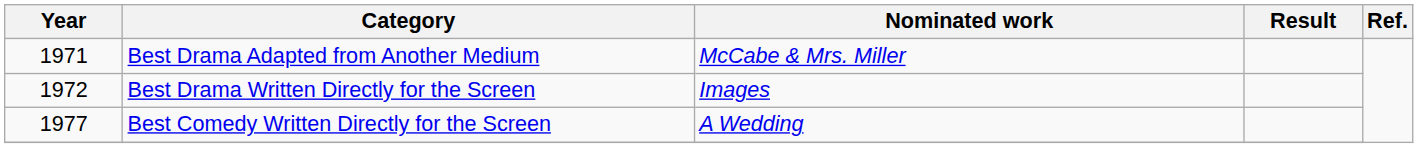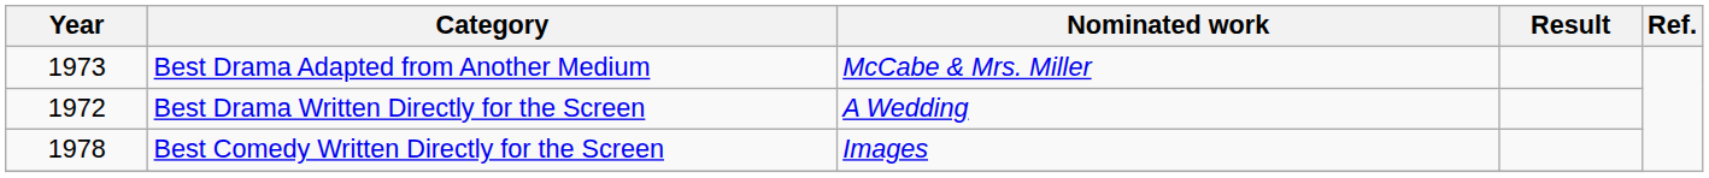 <table class=wikitable>
 <tr>
 <th scope="col" style="width:5em;">Year</th>
 <th scope="col" style="width:26em;">Category</th>
 <th scope="col" style="width:25em;">Nominated work</th>
 <th scope="col" style="width:5em;">Result</th>
 <th>Ref.</th>
 </tr>
 <tr>
-<td style="text-align:center;">1971</td>
+<td style="text-align:center;">1973</td>
 <td><a href='#'>Best Drama Adapted from Another Medium</a></td>
 <td><em><a href='#'>McCabe & Mrs. Miller</a></em></td>
 <td></td>
 <td rowspan=5></td>
 </tr>
 <tr>
 <td style="text-align:center;">1972</td>
 <td><a href='#'>Best Drama Written Directly for the Screen</a></td>
-<td><em><a href='#'>Images</a></em></td>
+<td><em><a href='#'>A Wedding</a></em></td>
 <td></td>
 </tr>
 <tr>
-<td style="text-align:center;">1977</td>
+<td style="text-align:center;">1978</td>
 <td><a href='#'>Best Comedy Written Directly for the Screen</a></td>
-<td><em><a href='#'>A Wedding</a></em></td>
+<td><em><a href='#'>Images</a></em></td>
 <td></td>
 </tr>
 <tr>
 </tr>
 </table>
